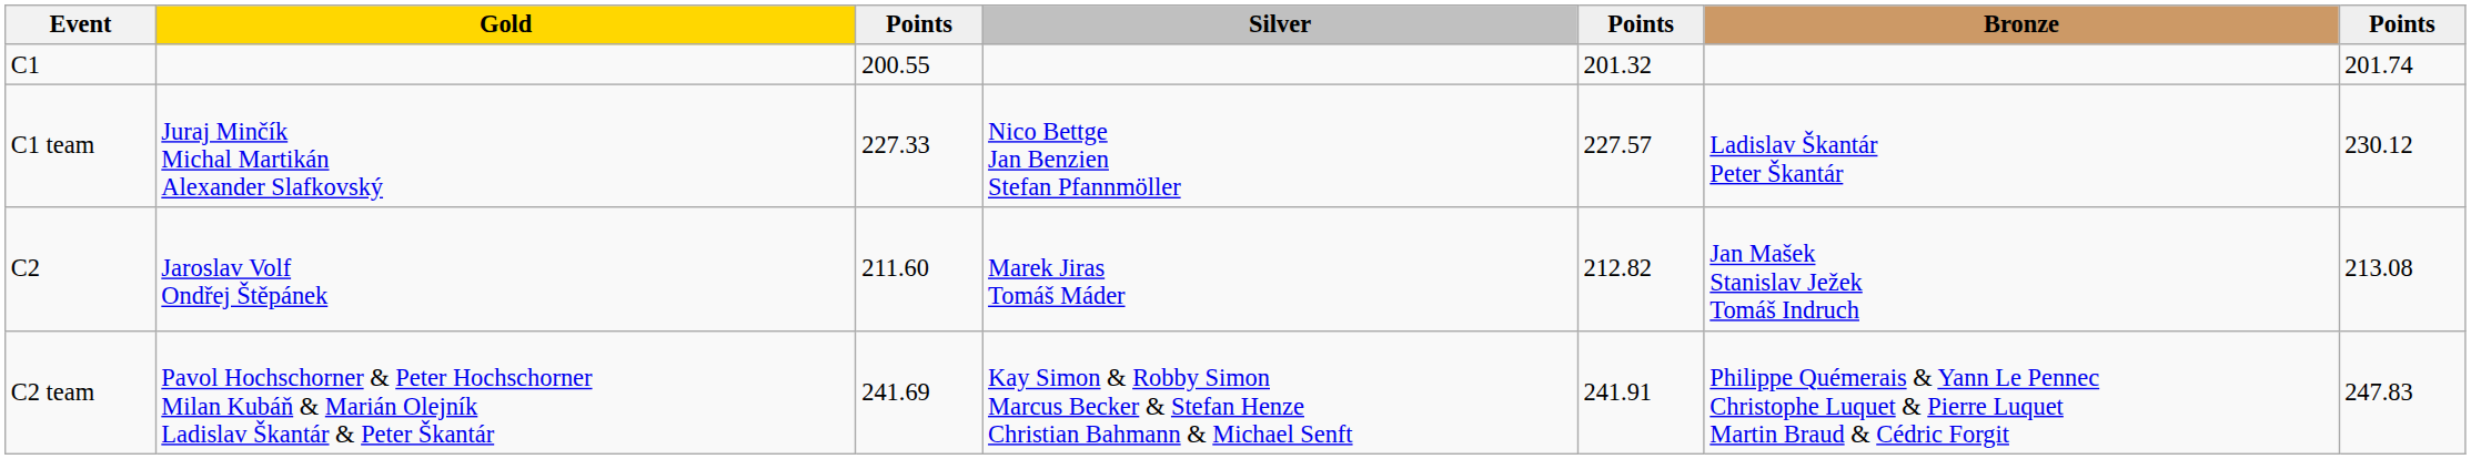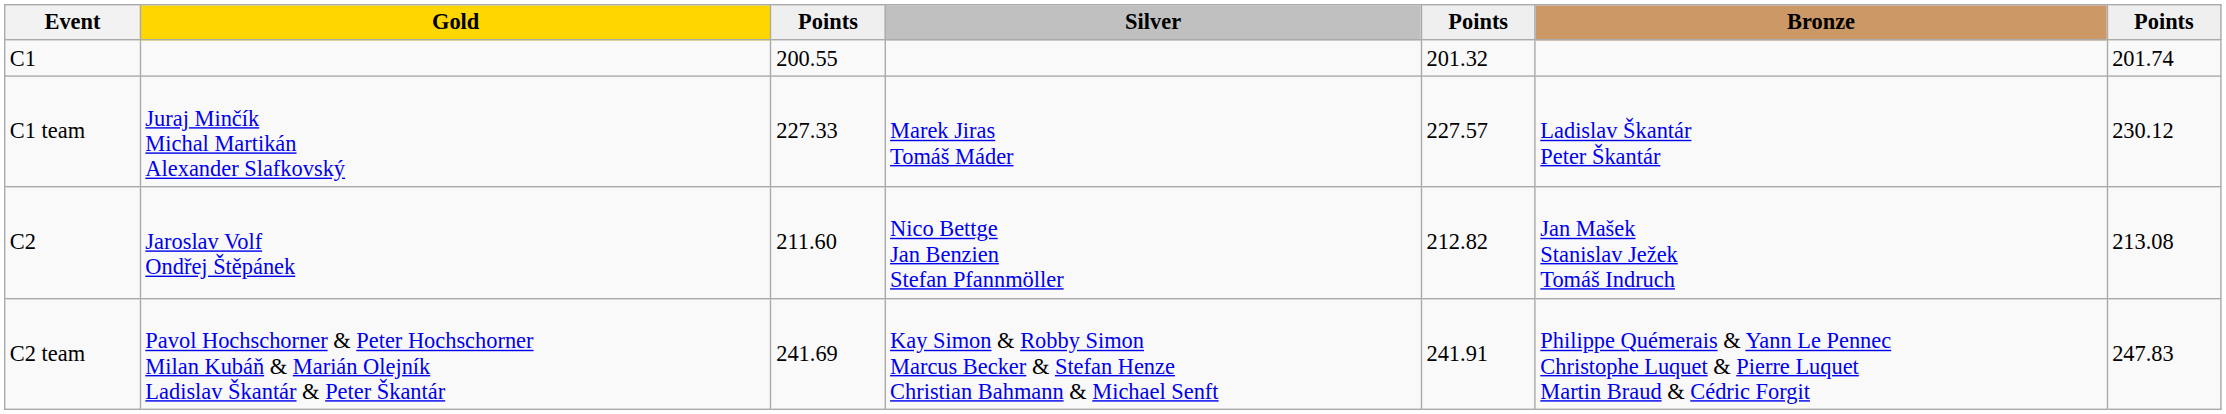 <table class="wikitable" width=100%>
 <tr>
 <th>Event</th>
 <td align=center bgcolor="gold"><strong>Gold</strong></td>
 <td align=center bgcolor="EFEFEF"><strong>Points</strong></td>
 <td align=center bgcolor="silver"><strong>Silver</strong></td>
 <td align=center bgcolor="EFEFEF"><strong>Points</strong></td>
 <td align=center bgcolor="CC9966"><strong>Bronze</strong></td>
 <td align=center bgcolor="EFEFEF"><strong>Points</strong></td>
 </tr>
 <tr>
 <td>C1</td>
 <td></td>
 <td>200.55</td>
 <td></td>
 <td>201.32</td>
 <td></td>
 <td>201.74</td>
 </tr>
 <tr>
 <td>C1 team</td>
 <td><br><a href='#'>Juraj Minčík</a><br><a href='#'>Michal Martikán</a><br><a href='#'>Alexander Slafkovský</a></td>
 <td>227.33</td>
-<td><br><a href='#'>Nico Bettge</a><br><a href='#'>Jan Benzien</a><br><a href='#'>Stefan Pfannmöller</a></td>
+<td><br><a href='#'>Marek Jiras</a><br><a href='#'>Tomáš Máder</a></td>
 <td>227.57</td>
 <td><br><a href='#'>Ladislav Škantár</a><br><a href='#'>Peter Škantár</a></td>
 <td>230.12</td>
 </tr>
 <tr>
 <td>C2</td>
 <td><br><a href='#'>Jaroslav Volf</a><br><a href='#'>Ondřej Štěpánek</a></td>
 <td>211.60</td>
-<td><br><a href='#'>Marek Jiras</a><br><a href='#'>Tomáš Máder</a></td>
+<td><br><a href='#'>Nico Bettge</a><br><a href='#'>Jan Benzien</a><br><a href='#'>Stefan Pfannmöller</a></td>
 <td>212.82</td>
 <td><br><a href='#'>Jan Mašek</a><br><a href='#'>Stanislav Ježek</a><br><a href='#'>Tomáš Indruch</a></td>
 <td>213.08</td>
 </tr>
 <tr>
 <td>C2 team</td>
 <td><br><a href='#'>Pavol Hochschorner</a> & <a href='#'>Peter Hochschorner</a><br><a href='#'>Milan Kubáň</a> & <a href='#'>Marián Olejník</a><br><a href='#'>Ladislav Škantár</a> & <a href='#'>Peter Škantár</a></td>
 <td>241.69</td>
 <td><br><a href='#'>Kay Simon</a> & <a href='#'>Robby Simon</a><br><a href='#'>Marcus Becker</a> & <a href='#'>Stefan Henze</a><br><a href='#'>Christian Bahmann</a> & <a href='#'>Michael Senft</a></td>
 <td>241.91</td>
 <td><br><a href='#'>Philippe Quémerais</a> & <a href='#'>Yann Le Pennec</a><br><a href='#'>Christophe Luquet</a> & <a href='#'>Pierre Luquet</a><br><a href='#'>Martin Braud</a> & <a href='#'>Cédric Forgit</a></td>
 <td>247.83</td>
 </tr>
 </table>
